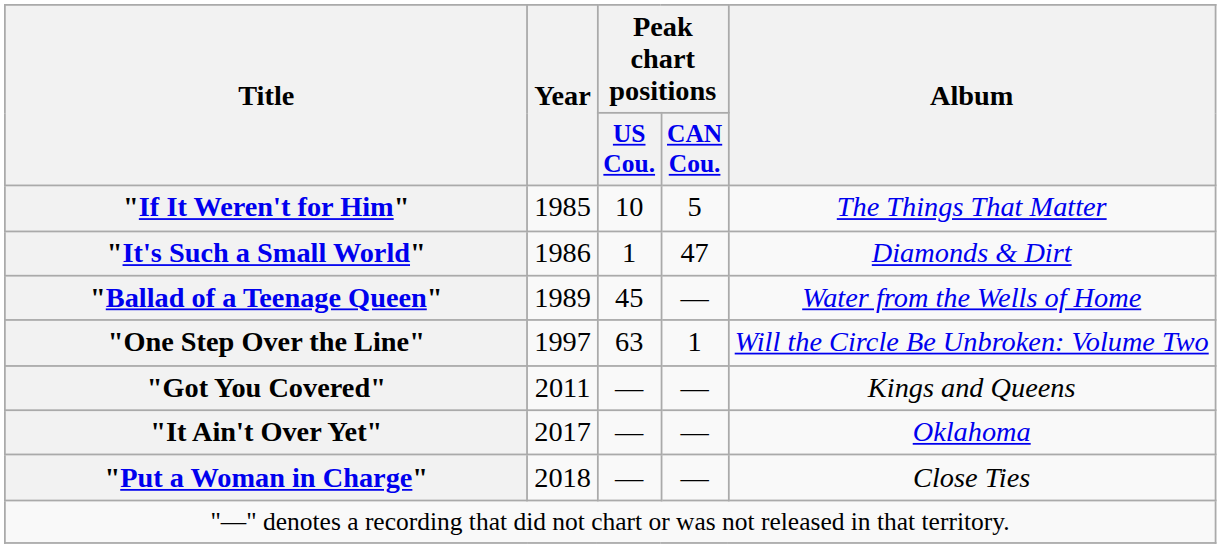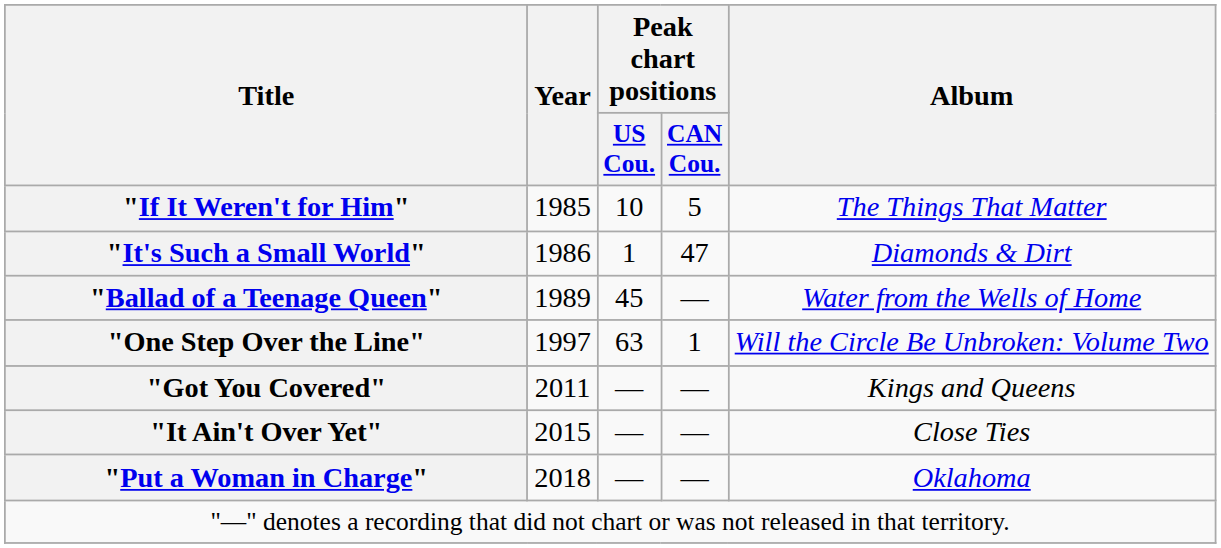 <table class="wikitable plainrowheaders" style="text-align:center;" border="1">
 <tr>
 <th scope="col" rowspan="2" style="width:18em;">Title</th>
 <th scope="col" rowspan="2">Year</th>
 <th scope="col" colspan="2">Peak chart<br>positions</th>
 <th scope="col" rowspan="2">Album</th>
 </tr>
 <tr>
 <th scope="col" style="width:2em;font-size:90%;"><a href='#'>US<br>Cou.</a><br></th>
 <th scope="col" style="width:2em;font-size:90%;"><a href='#'>CAN<br>Cou.</a><br></th>
 </tr>
 <tr>
 <th scope="row">"<a href='#'>If It Weren't for Him</a>"<br></th>
 <td>1985</td>
 <td>10</td>
 <td>5</td>
 <td><em><a href='#'>The Things That Matter</a></em></td>
 </tr>
 <tr>
 <th scope="row">"<a href='#'>It's Such a Small World</a>"<br></th>
 <td>1986</td>
 <td>1</td>
 <td>47</td>
 <td><em><a href='#'>Diamonds & Dirt</a></em></td>
 </tr>
 <tr>
 <th scope="row">"<a href='#'>Ballad of a Teenage Queen</a>"<br></th>
 <td>1989</td>
 <td>45</td>
 <td>—</td>
 <td><em><a href='#'>Water from the Wells of Home</a></em></td>
 </tr>
 <tr>
 <th scope="row">"One Step Over the Line"<br></th>
 <td>1997</td>
 <td>63</td>
 <td>1</td>
 <td><em><a href='#'>Will the Circle Be Unbroken: Volume Two</a></em></td>
 </tr>
 <tr>
 <th scope="row">"Got You Covered"<br></th>
 <td>2011</td>
 <td>—</td>
 <td>—</td>
 <td><em>Kings and Queens</em></td>
 </tr>
 <tr>
 <th scope="row">"It Ain't Over Yet"<br></th>
-<td>2017</td>
+<td>2015</td>
 <td>—</td>
 <td>—</td>
-<td><em><a href='#'>Oklahoma</a></em></td>
+<td><em>Close Ties</em></td>
 </tr>
 <tr>
 <th scope="row">"<a href='#'>Put a Woman in Charge</a>"<br></th>
 <td>2018</td>
 <td>—</td>
 <td>—</td>
-<td><em>Close Ties</em></td>
+<td><em><a href='#'>Oklahoma</a></em></td>
 </tr>
 <tr>
 <td colspan="5" style="font-size:90%">"—" denotes a recording that did not chart or was not released in that territory.</td>
 </tr>
 </table>
